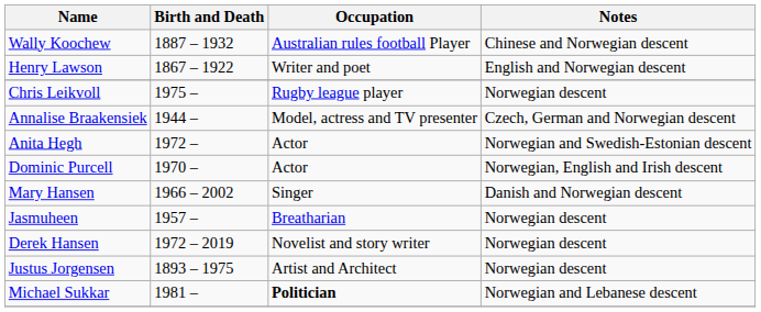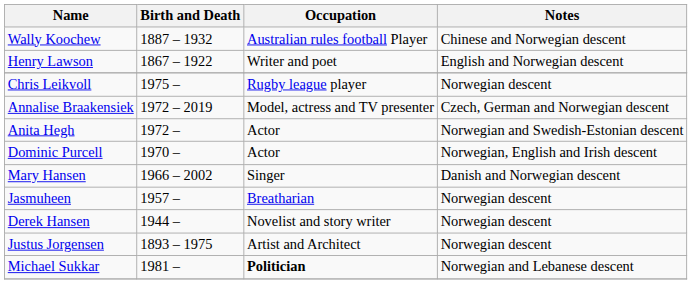 <table class="wikitable" border="1">
 <tr>
 <th>Name</th>
 <th>Birth and Death</th>
 <th>Occupation</th>
 <th>Notes</th>
 </tr>
 <tr>
 <td><a href='#'>Wally Koochew</a></td>
 <td>1887 – 1932</td>
 <td><a href='#'>Australian rules football</a> Player</td>
 <td>Chinese and Norwegian descent</td>
 </tr>
 <tr>
 <td><a href='#'>Henry Lawson</a></td>
 <td>1867 – 1922</td>
 <td>Writer and poet</td>
 <td>English and Norwegian descent</td>
 </tr>
 <tr>
 </tr>
 <tr>
 <td><a href='#'>Chris Leikvoll</a></td>
 <td>1975 –</td>
 <td><a href='#'>Rugby league</a> player</td>
 <td>Norwegian descent</td>
 </tr>
 <tr>
 <td><a href='#'>Annalise Braakensiek</a></td>
-<td>1944 –</td>
+<td>1972 – 2019</td>
 <td>Model, actress and TV presenter</td>
 <td>Czech, German and Norwegian descent</td>
 </tr>
 <tr>
 <td><a href='#'>Anita Hegh</a></td>
 <td>1972 –</td>
 <td>Actor</td>
 <td>Norwegian and Swedish-Estonian descent</td>
 </tr>
 <tr>
 <td><a href='#'>Dominic Purcell</a></td>
 <td>1970 –</td>
 <td>Actor</td>
 <td>Norwegian, English and Irish descent</td>
 </tr>
 <tr>
 <td><a href='#'>Mary Hansen</a></td>
 <td>1966 – 2002</td>
 <td>Singer</td>
 <td>Danish and Norwegian descent</td>
 </tr>
 <tr>
 <td><a href='#'>Jasmuheen</a></td>
 <td>1957 –</td>
 <td><a href='#'>Breatharian</a></td>
 <td>Norwegian descent</td>
 </tr>
 <tr>
 <td><a href='#'>Derek Hansen</a></td>
-<td>1972 – 2019</td>
+<td>1944 –</td>
 <td>Novelist and story writer</td>
 <td>Norwegian descent</td>
 </tr>
 <tr>
 <td><a href='#'>Justus Jorgensen</a></td>
 <td>1893 – 1975</td>
 <td>Artist and Architect</td>
 <td>Norwegian descent</td>
 </tr>
 <tr>
 <td><a href='#'>Michael Sukkar</a></td>
 <td>1981 –</td>
 <td><strong>Politician</strong></td>
 <td>Norwegian and Lebanese descent</td>
 </tr>
 <tr>
 </tr>
 </table>
